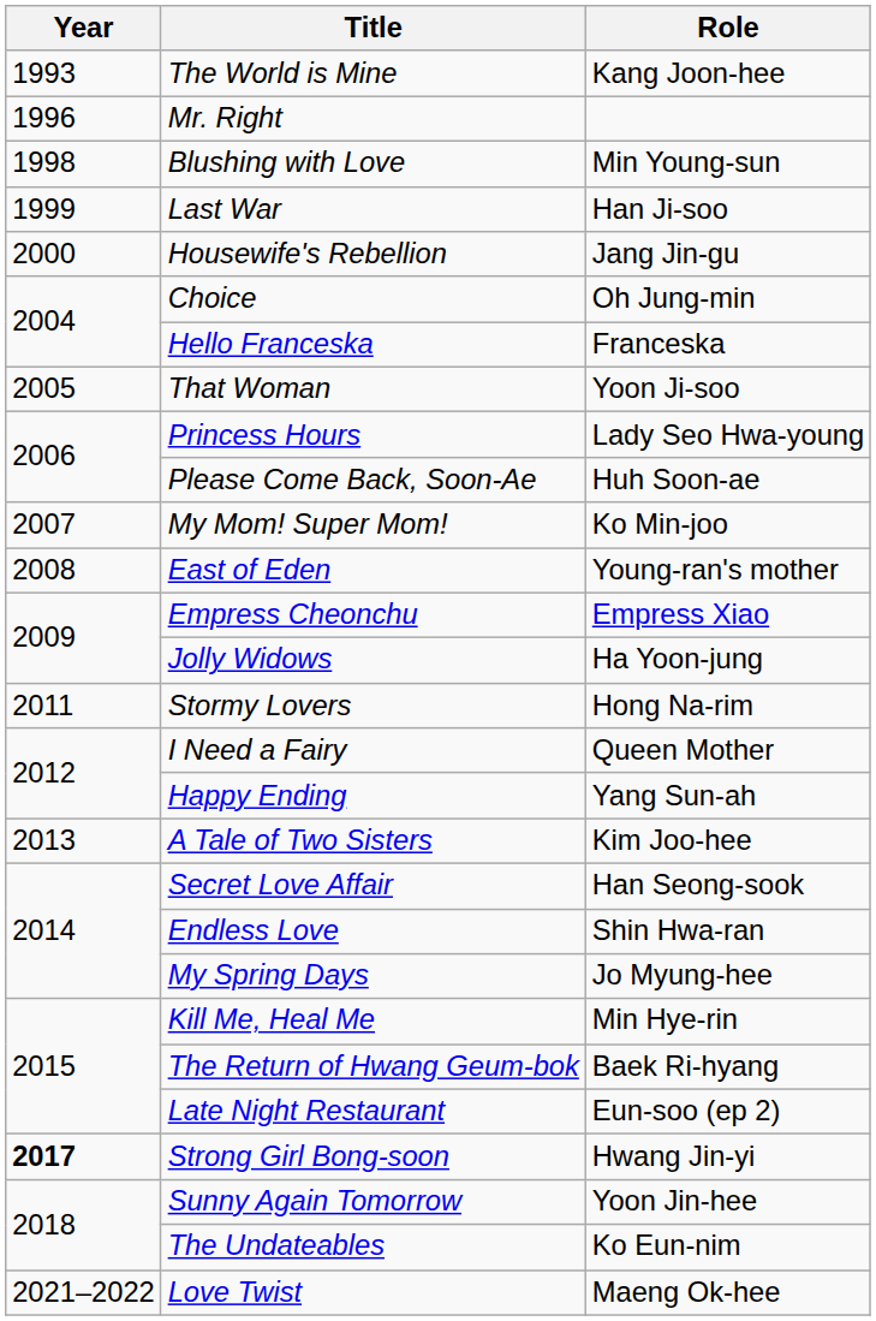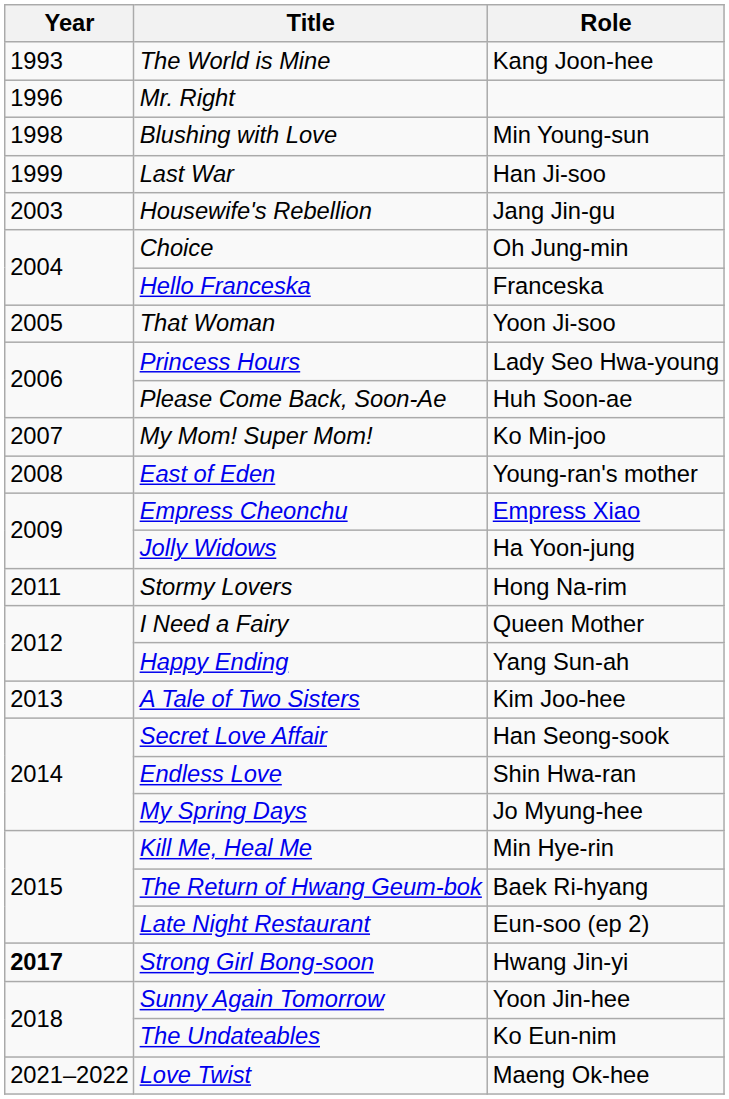 <table class="wikitable">
 <tr>
 <th>Year</th>
 <th>Title</th>
 <th>Role</th>
 </tr>
 <tr>
 <td>1993</td>
 <td><em>The World is Mine</em></td>
 <td>Kang Joon-hee</td>
 </tr>
 <tr>
 <td>1996</td>
 <td><em>Mr. Right</em></td>
 <td></td>
 </tr>
 <tr>
 <td>1998</td>
 <td><em>Blushing with Love</em></td>
 <td>Min Young-sun</td>
 </tr>
 <tr>
 <td>1999</td>
 <td><em>Last War</em></td>
 <td>Han Ji-soo</td>
 </tr>
 <tr>
-<td>2000</td>
+<td>2003</td>
 <td><em>Housewife's Rebellion</em></td>
 <td>Jang Jin-gu</td>
 </tr>
 <tr>
 <td rowspan=2>2004</td>
 <td><em>Choice</em></td>
 <td>Oh Jung-min</td>
 </tr>
 <tr>
 <td><em><a href='#'>Hello Franceska</a></em></td>
 <td>Franceska</td>
 </tr>
 <tr>
 <td>2005</td>
 <td><em>That Woman</em></td>
 <td>Yoon Ji-soo</td>
 </tr>
 <tr>
 <td rowspan=2>2006</td>
 <td><em><a href='#'>Princess Hours</a></em></td>
 <td>Lady Seo Hwa-young</td>
 </tr>
 <tr>
 <td><em>Please Come Back, Soon-Ae</em></td>
 <td>Huh Soon-ae</td>
 </tr>
 <tr>
 <td>2007</td>
 <td><em>My Mom! Super Mom!</em></td>
 <td>Ko Min-joo</td>
 </tr>
 <tr>
 <td>2008</td>
 <td><em><a href='#'>East of Eden</a></em></td>
 <td>Young-ran's mother</td>
 </tr>
 <tr>
 <td rowspan=2>2009</td>
 <td><em><a href='#'>Empress Cheonchu</a></em></td>
 <td><a href='#'>Empress Xiao</a></td>
 </tr>
 <tr>
 <td><em><a href='#'>Jolly Widows</a></em></td>
 <td>Ha Yoon-jung</td>
 </tr>
 <tr>
 <td>2011</td>
 <td><em>Stormy Lovers</em></td>
 <td>Hong Na-rim</td>
 </tr>
 <tr>
 <td rowspan=2>2012</td>
 <td><em>I Need a Fairy</em></td>
 <td>Queen Mother</td>
 </tr>
 <tr>
 <td><em><a href='#'>Happy Ending</a></em></td>
 <td>Yang Sun-ah</td>
 </tr>
 <tr>
 <td>2013</td>
 <td><em><a href='#'>A Tale of Two Sisters</a></em></td>
 <td>Kim Joo-hee</td>
 </tr>
 <tr>
 <td rowspan=3>2014</td>
 <td><em><a href='#'>Secret Love Affair</a></em></td>
 <td>Han Seong-sook</td>
 </tr>
 <tr>
 <td><em><a href='#'>Endless Love</a></em></td>
 <td>Shin Hwa-ran</td>
 </tr>
 <tr>
 <td><em><a href='#'>My Spring Days</a></em></td>
 <td>Jo Myung-hee</td>
 </tr>
 <tr>
 <td rowspan=3>2015</td>
 <td><em><a href='#'>Kill Me, Heal Me</a></em></td>
 <td>Min Hye-rin</td>
 </tr>
 <tr>
 <td><em><a href='#'>The Return of Hwang Geum-bok</a></em></td>
 <td>Baek Ri-hyang</td>
 </tr>
 <tr>
 <td><em><a href='#'>Late Night Restaurant</a></em></td>
 <td>Eun-soo (ep 2)</td>
 </tr>
 <tr>
 <td><strong>2017</strong></td>
 <td><em><a href='#'>Strong Girl Bong-soon</a></em></td>
 <td>Hwang Jin-yi</td>
 </tr>
 <tr>
 <td rowspan=2>2018</td>
 <td><em><a href='#'>Sunny Again Tomorrow</a></em></td>
 <td>Yoon Jin-hee</td>
 </tr>
 <tr>
 <td><em><a href='#'>The Undateables</a></em></td>
 <td>Ko Eun-nim</td>
 </tr>
 <tr>
 <td>2021–2022</td>
 <td><em><a href='#'>Love Twist</a></em></td>
 <td>Maeng Ok-hee</td>
 </tr>
 </table>
